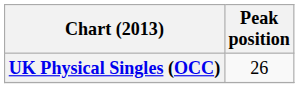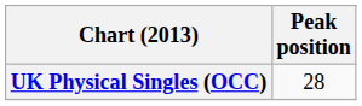 <table class="wikitable sortable plainrowheaders" style="text-align:center">
 <tr>
 <th scope="col">Chart (2013)</th>
 <th scope="col">Peak<br>position</th>
 </tr>
 <tr>
 <th scope="row"><a href='#'>UK Physical Singles</a> (<a href='#'>OCC</a>)</th>
-<td>26</td>
+<td>28</td>
 </tr>
 <tr>
 </tr>
 </table>
